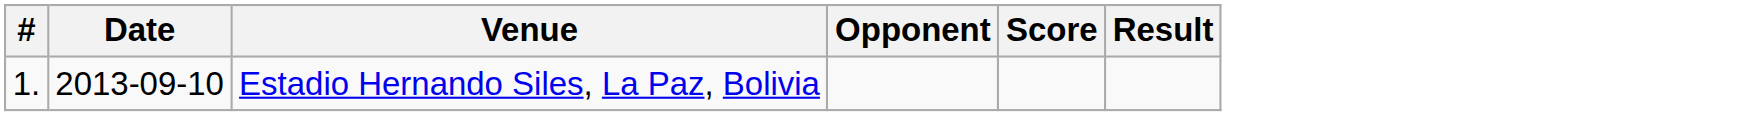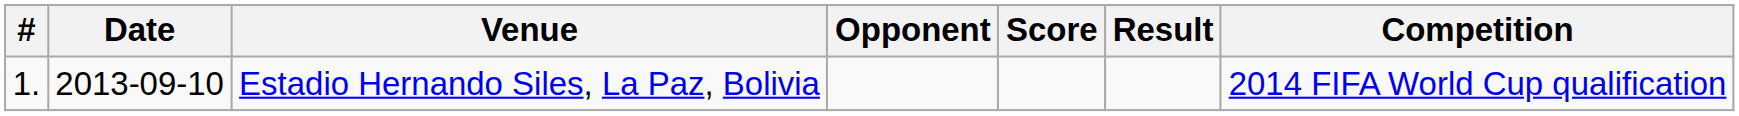 <table class="wikitable">
 <tr>
 <th>#</th>
 <th>Date</th>
 <th>Venue</th>
 <th>Opponent</th>
 <th>Score</th>
 <th>Result</th>
+<th>Competition</th>
 </tr>
 <tr>
 <td>1.</td>
 <td>2013-09-10</td>
 <td><a href='#'>Estadio Hernando Siles</a>, <a href='#'>La Paz</a>, <a href='#'>Bolivia</a></td>
 <td></td>
 <td></td>
 <td></td>
+<td><a href='#'>2014 FIFA World Cup qualification</a></td>
 </tr>
 </table>
